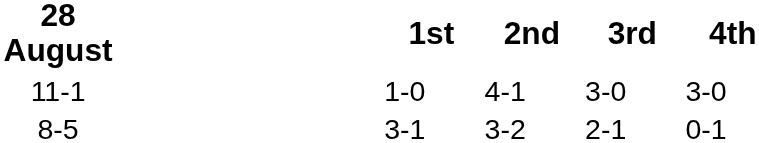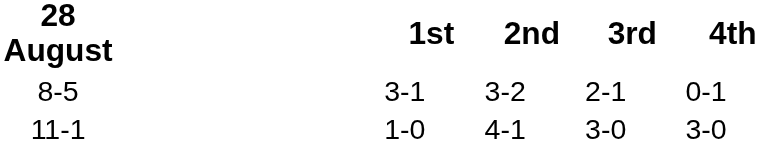 <table width=60% cellspacing=1>
 <tr>
 <th width=20%></th>
 <th width=12%>28 August</th>
 <th width=20%></th>
 <th width=8%>1st</th>
 <th width=8%>2nd</th>
 <th width=8%>3rd</th>
 <th width=8%>4th</th>
 </tr>
 <tr style=font-size:90%>
 <td align=right><strong></strong></td>
+<td align=center>8-5</td>
+<td></td>
+<td>3-1</td>
+<td>3-2</td>
+<td>2-1</td>
+<td>0-1</td>
+</tr>
+<tr style=font-size:90%>
+<td align=right><strong></strong></td>
 <td align=center>11-1</td>
 <td></td>
 <td>1-0</td>
 <td>4-1</td>
 <td>3-0</td>
 <td>3-0</td>
 </tr>
-<tr style=font-size:90%>
-<td align=right><strong></strong></td>
-<td align=center>8-5</td>
-<td></td>
-<td>3-1</td>
-<td>3-2</td>
-<td>2-1</td>
-<td>0-1</td>
-</tr>
 </table>
